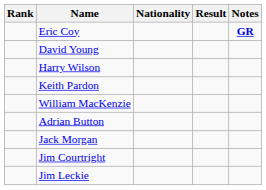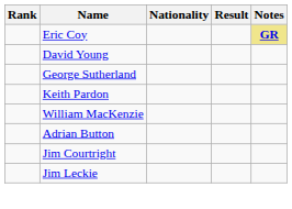 <table class="wikitable sortable" style=" text-align:center">
 <tr>
 <th>Rank</th>
 <th>Name</th>
 <th>Nationality</th>
 <th>Result</th>
 <th>Notes</th>
 </tr>
 <tr>
 <td></td>
 <td align=left><a href='#'>Eric Coy</a></td>
 <td align=left></td>
 <td></td>
-<td><strong><a href='#'>GR</a></strong></td>
+<td style="background: khaki;"><strong><a href='#'>GR</a></strong></td>
 </tr>
 <tr>
 <td></td>
 <td align=left><a href='#'>David Young</a></td>
 <td align=left></td>
 <td></td>
 <td></td>
 </tr>
 <tr>
 <td></td>
-<td align=left><a href='#'>Harry Wilson</a></td>
+<td align=left><a href='#'>George Sutherland</a></td>
 <td align=left></td>
 <td></td>
 <td></td>
 </tr>
 <tr>
 <td></td>
 <td align=left><a href='#'>Keith Pardon</a></td>
 <td align=left></td>
 <td></td>
 <td></td>
 </tr>
 <tr>
 <td></td>
 <td align=left><a href='#'>William MacKenzie</a></td>
 <td align=left></td>
 <td></td>
 <td></td>
 </tr>
 <tr>
 <td></td>
 <td align=left><a href='#'>Adrian Button</a></td>
 <td align=left></td>
 <td></td>
 <td></td>
 </tr>
 <tr>
 <td></td>
-<td align=left><a href='#'>Jack Morgan</a></td>
-<td align=left></td>
-<td></td>
-<td></td>
-</tr>
-<tr>
-<td></td>
 <td align=left><a href='#'>Jim Courtright</a></td>
 <td align=left></td>
 <td></td>
 <td></td>
 </tr>
 <tr>
 <td></td>
 <td align=left><a href='#'>Jim Leckie</a></td>
 <td align=left></td>
 <td></td>
 <td></td>
 </tr>
 </table>
